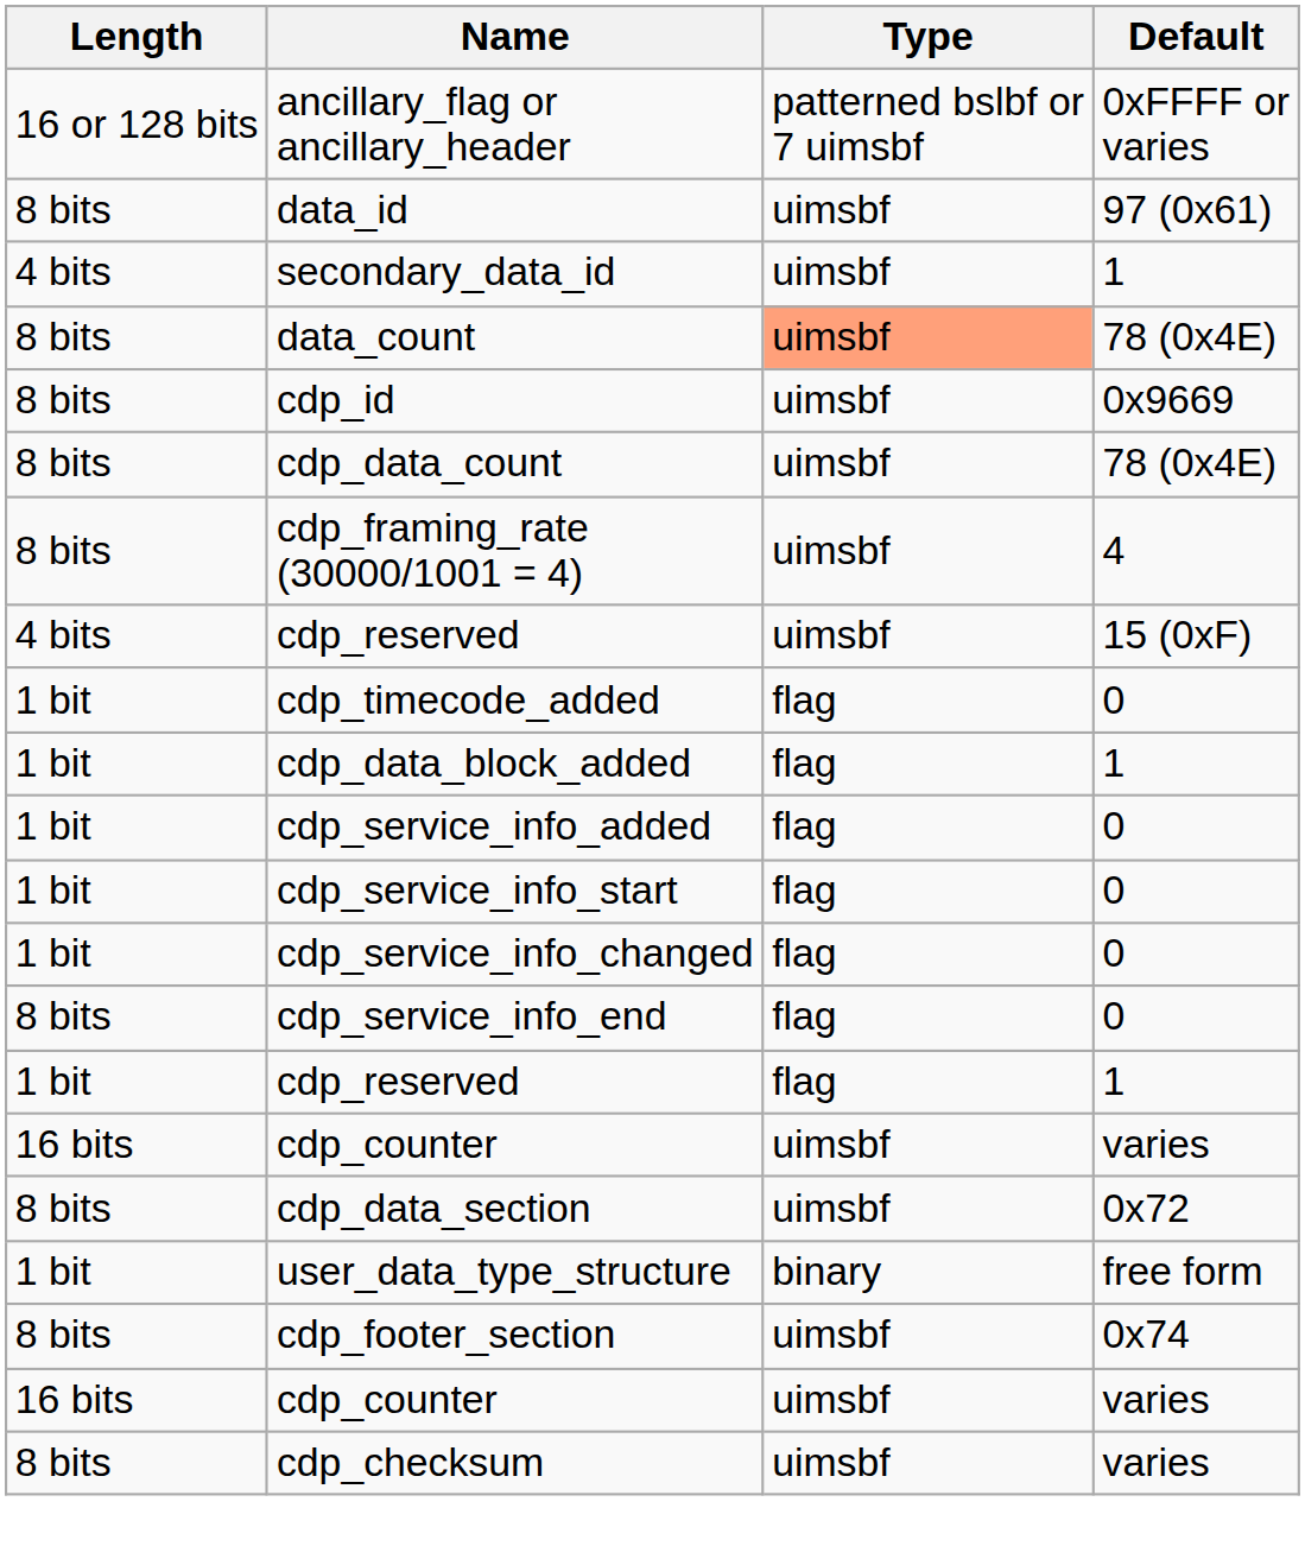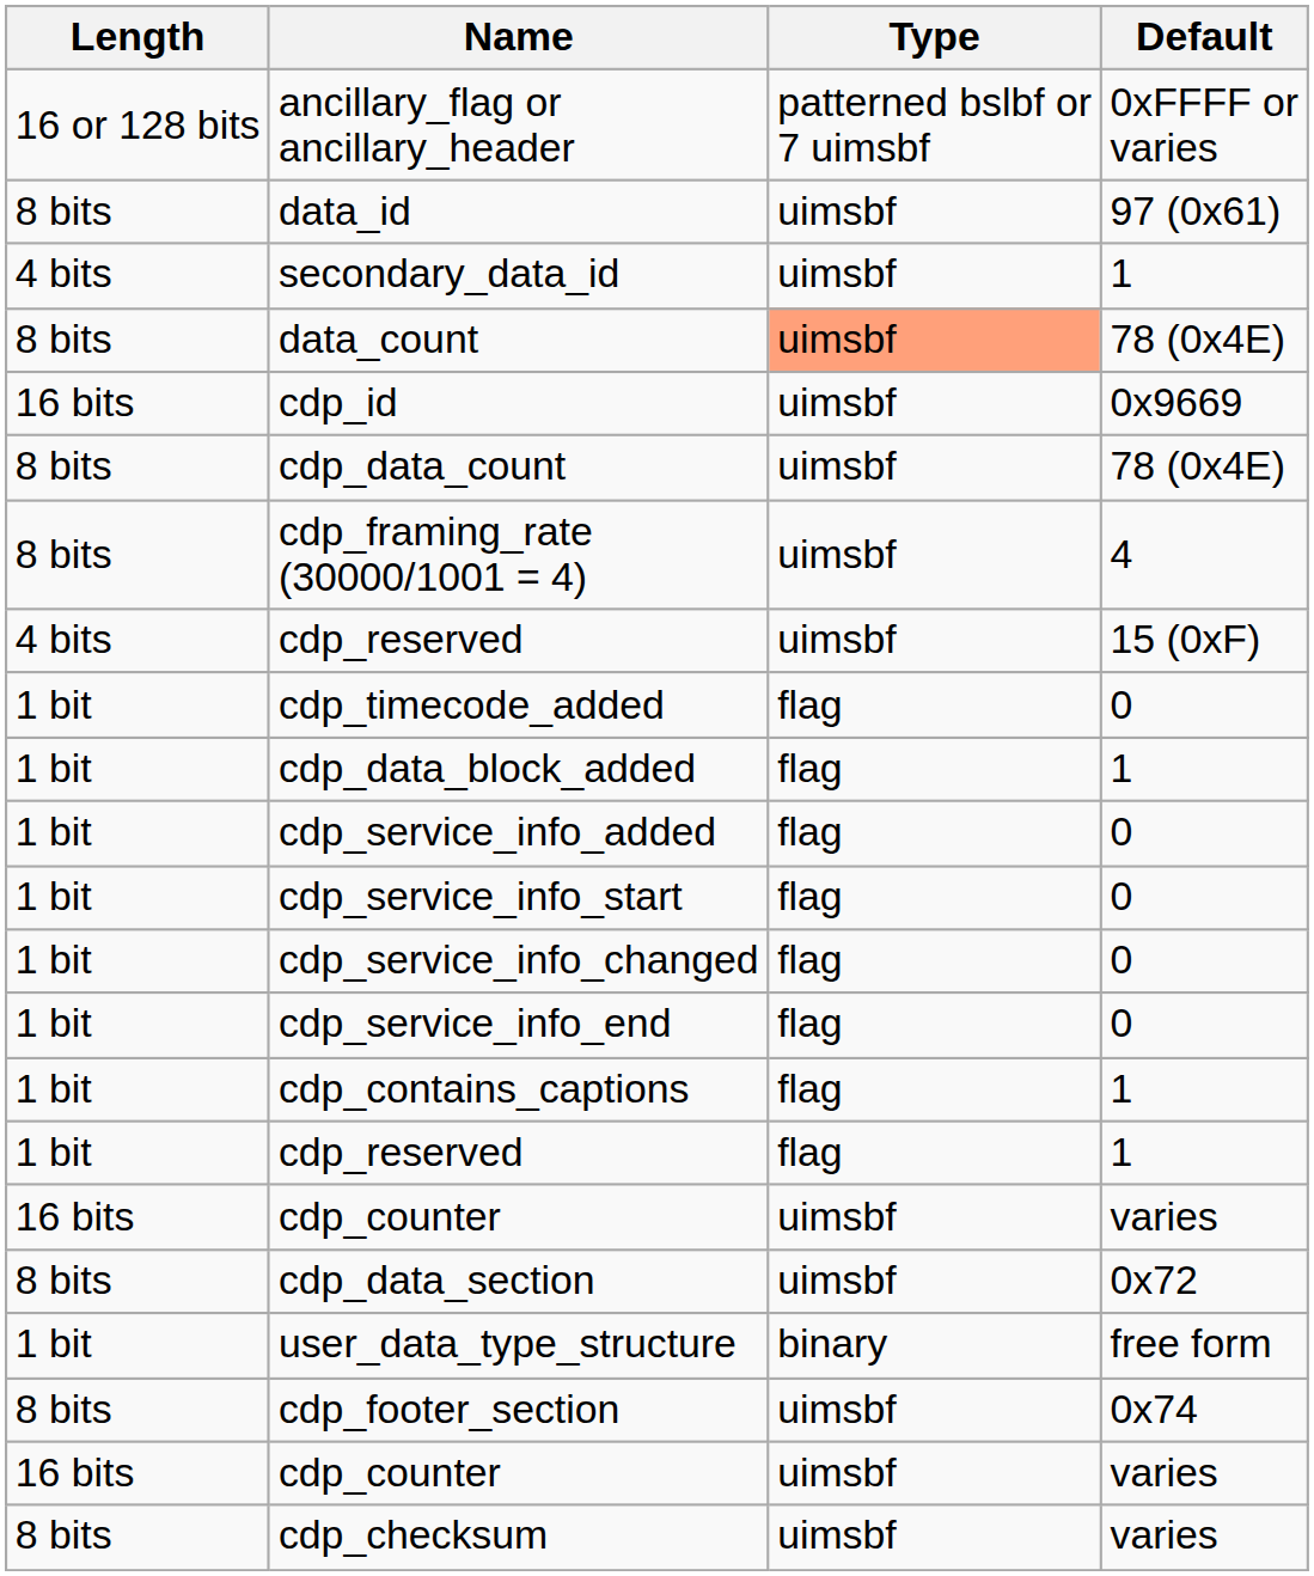 <table class="wikitable">
 <tr>
 <th>Length</th>
 <th>Name</th>
 <th>Type</th>
 <th>Default</th>
 </tr>
 <tr>
 <td>16 or 128 bits</td>
 <td>ancillary_flag or<br>ancillary_header</td>
 <td>patterned bslbf or<br>7 uimsbf</td>
 <td>0xFFFF or<br>varies</td>
 </tr>
 <tr>
 <td>8 bits</td>
 <td>data_id</td>
 <td>uimsbf</td>
 <td>97 (0x61)</td>
 </tr>
 <tr>
 <td>4 bits</td>
 <td>secondary_data_id</td>
 <td>uimsbf</td>
 <td>1</td>
 </tr>
 <tr>
 <td>8 bits</td>
 <td>data_count</td>
 <td style="background: lightsalmon;">uimsbf</td>
 <td>78 (0x4E)</td>
 </tr>
 <tr>
-<td>8 bits</td>
+<td>16 bits</td>
 <td>cdp_id</td>
 <td>uimsbf</td>
 <td>0x9669</td>
 </tr>
 <tr>
 <td>8 bits</td>
 <td>cdp_data_count</td>
 <td>uimsbf</td>
 <td>78 (0x4E)</td>
 </tr>
 <tr>
 <td>8 bits</td>
 <td>cdp_framing_rate<br>(30000/1001 = 4)</td>
 <td>uimsbf</td>
 <td>4</td>
 </tr>
 <tr>
 <td>4 bits</td>
 <td>cdp_reserved</td>
 <td>uimsbf</td>
 <td>15 (0xF)</td>
 </tr>
 <tr>
 <td>1 bit</td>
 <td>cdp_timecode_added</td>
 <td>flag</td>
 <td>0</td>
 </tr>
 <tr>
 <td>1 bit</td>
 <td>cdp_data_block_added</td>
 <td>flag</td>
 <td>1</td>
 </tr>
 <tr>
 <td>1 bit</td>
 <td>cdp_service_info_added</td>
 <td>flag</td>
 <td>0</td>
 </tr>
 <tr>
 <td>1 bit</td>
 <td>cdp_service_info_start</td>
 <td>flag</td>
 <td>0</td>
 </tr>
 <tr>
 <td>1 bit</td>
 <td>cdp_service_info_changed</td>
 <td>flag</td>
 <td>0</td>
 </tr>
 <tr>
-<td>8 bits</td>
+<td>1 bit</td>
 <td>cdp_service_info_end</td>
 <td>flag</td>
 <td>0</td>
+</tr>
+<tr>
+<td>1 bit</td>
+<td>cdp_contains_captions</td>
+<td>flag</td>
+<td>1</td>
 </tr>
 <tr>
 <td>1 bit</td>
 <td>cdp_reserved</td>
 <td>flag</td>
 <td>1</td>
 </tr>
 <tr>
 <td>16 bits</td>
 <td>cdp_counter</td>
 <td>uimsbf</td>
 <td>varies</td>
 </tr>
 <tr>
 <td>8 bits</td>
 <td>cdp_data_section</td>
 <td>uimsbf</td>
 <td>0x72</td>
 </tr>
 <tr>
 <td>1 bit</td>
 <td>user_data_type_structure</td>
 <td>binary</td>
 <td>free form</td>
 </tr>
 <tr>
 <td>8 bits</td>
 <td>cdp_footer_section</td>
 <td>uimsbf</td>
 <td>0x74</td>
 </tr>
 <tr>
 <td>16 bits</td>
 <td>cdp_counter</td>
 <td>uimsbf</td>
 <td>varies</td>
 </tr>
 <tr>
 <td>8 bits</td>
 <td>cdp_checksum</td>
 <td>uimsbf</td>
 <td>varies</td>
 </tr>
 </table>
